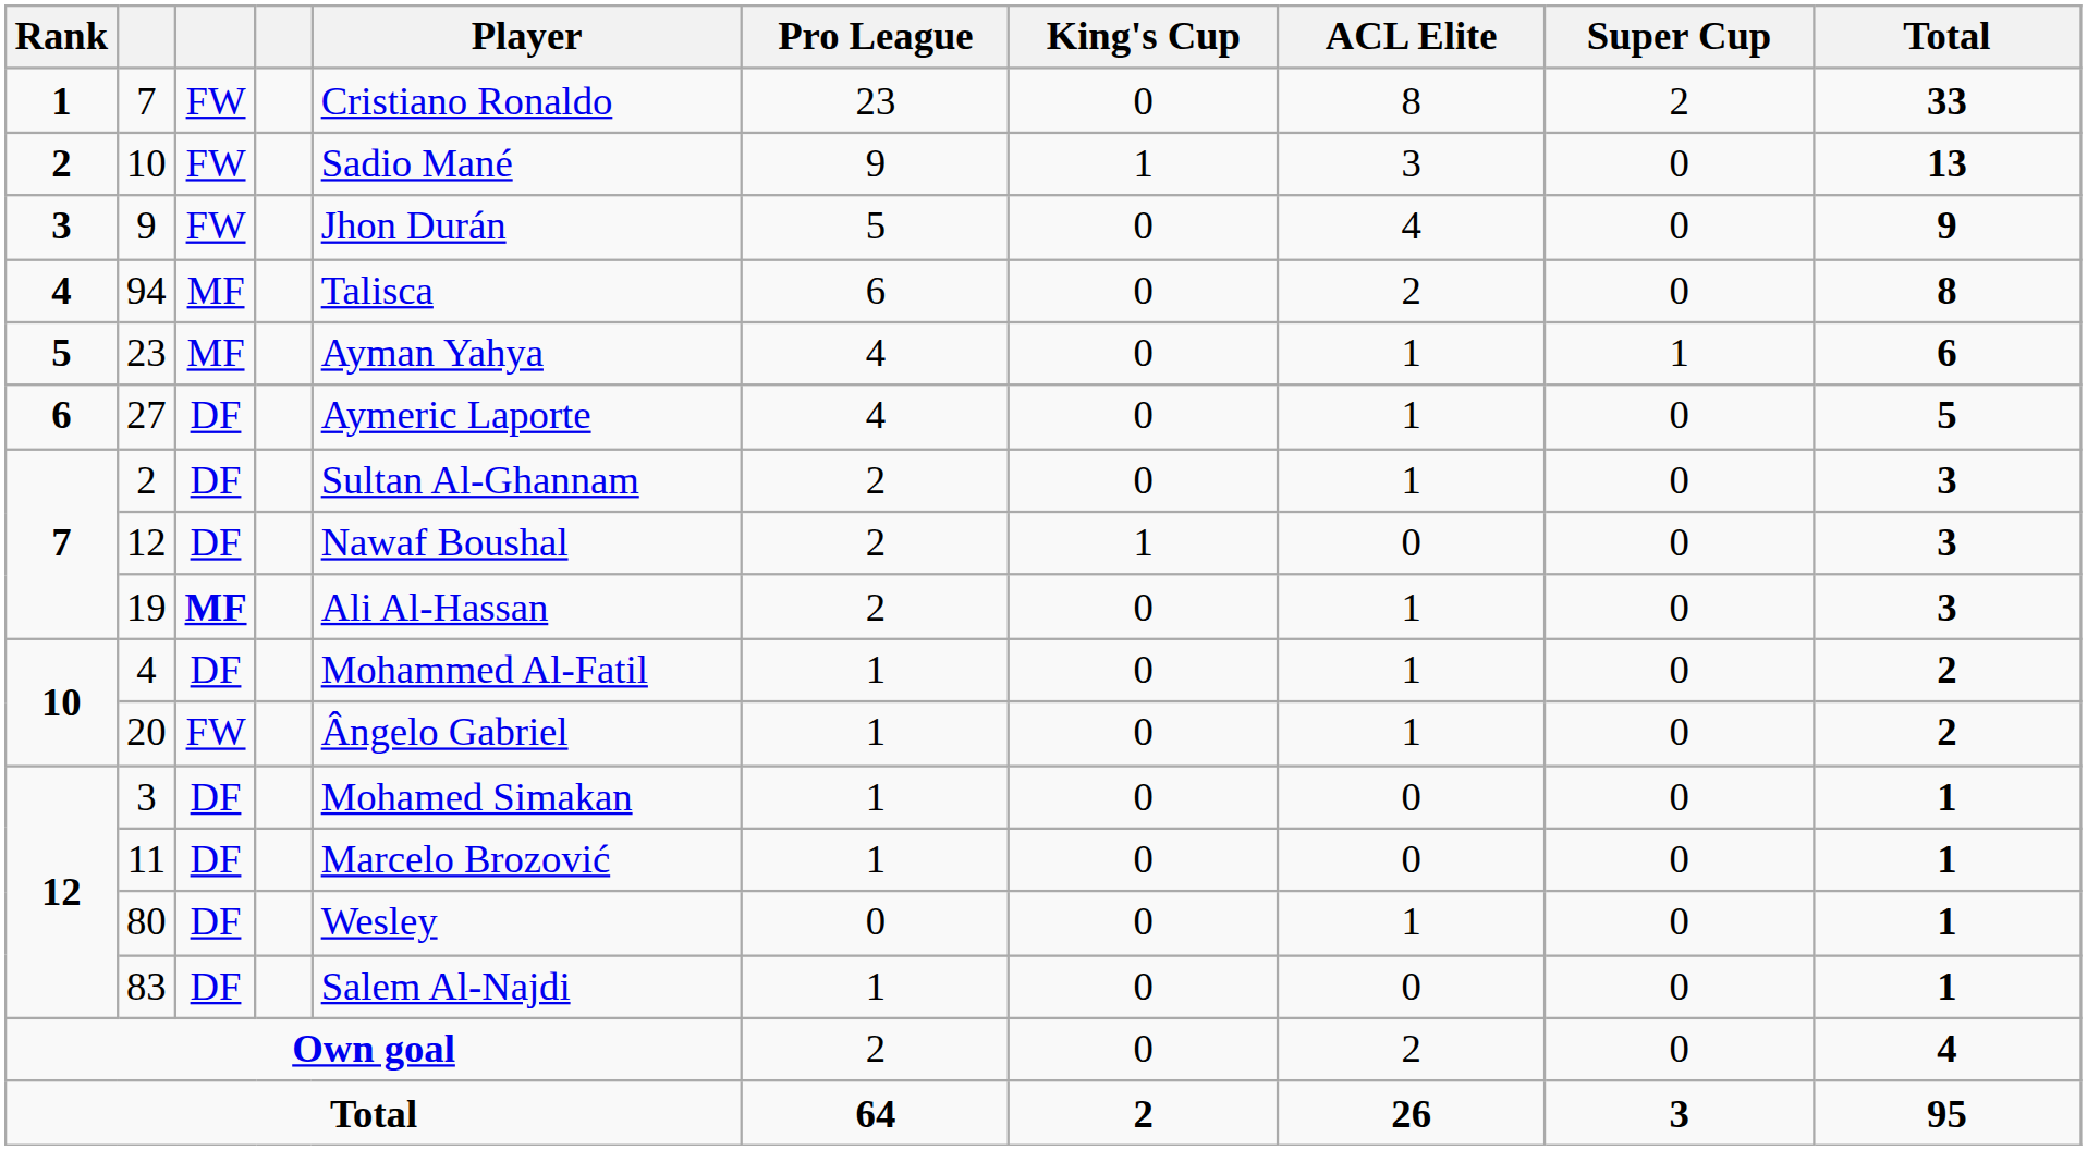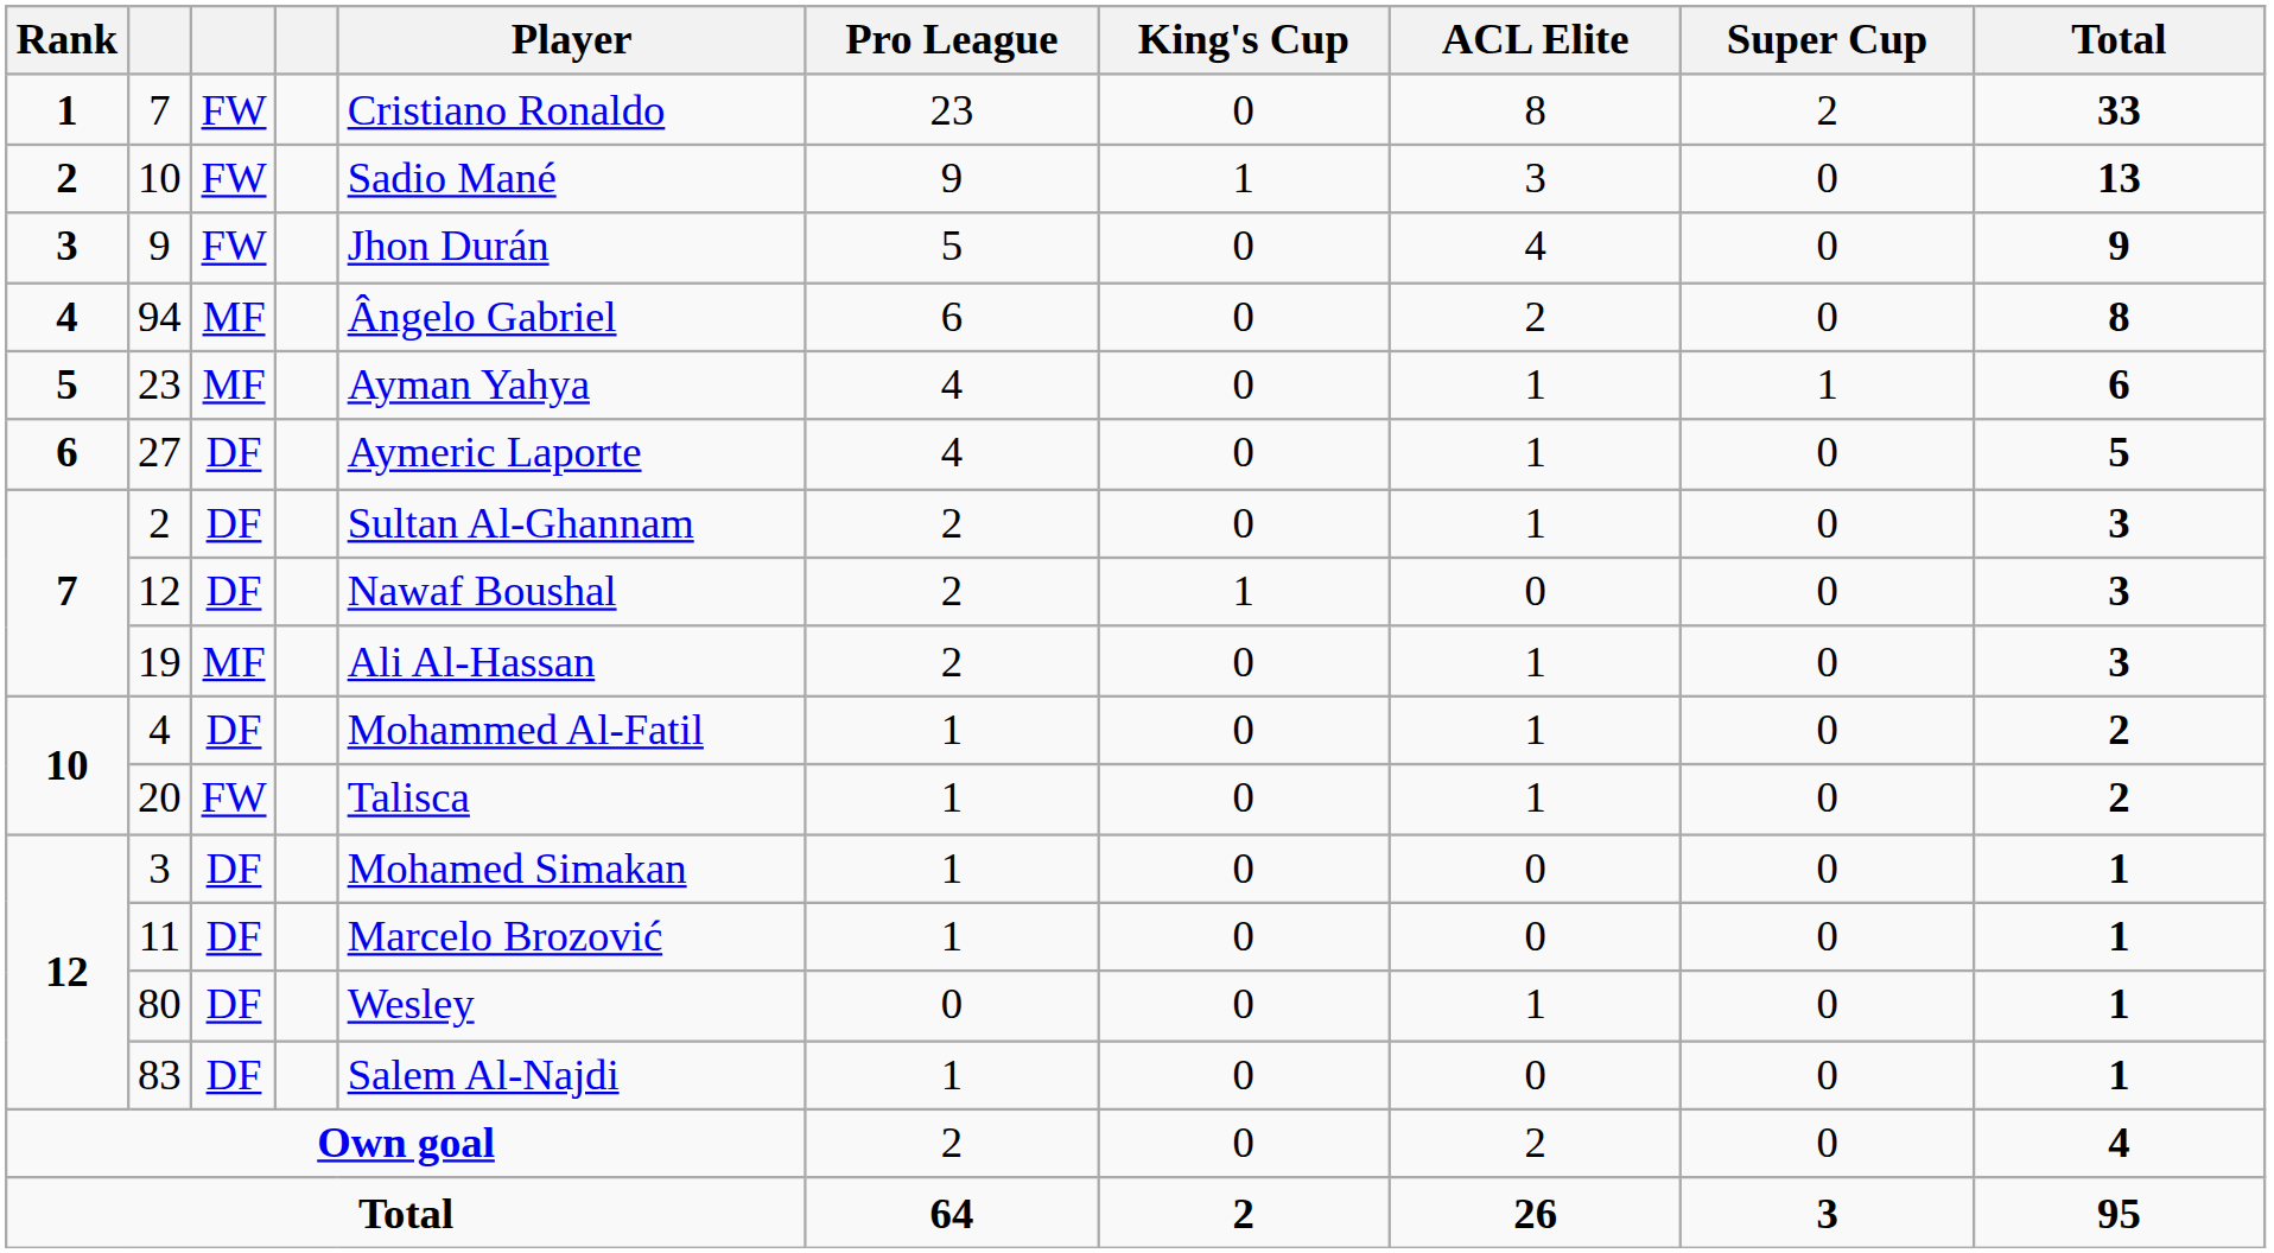 <table class="wikitable" style="text-align:center">
 <tr>
 <th width=15>Rank</th>
 <th width=15></th>
 <th width=15></th>
 <th width=15></th>
 <th width=165>Player</th>
 <th width=100>Pro League</th>
 <th width=100>King's Cup</th>
 <th width=100>ACL Elite</th>
 <th width=100>Super Cup</th>
 <th width=100>Total</th>
 </tr>
 <tr>
 <td><strong>1</strong></td>
 <td>7</td>
 <td><a href='#'>FW</a></td>
 <td></td>
 <td align=left><a href='#'>Cristiano Ronaldo</a></td>
 <td>23</td>
 <td>0</td>
 <td>8</td>
 <td>2</td>
 <td><strong>33</strong></td>
 </tr>
 <tr>
 <td><strong>2</strong></td>
 <td>10</td>
 <td><a href='#'>FW</a></td>
 <td></td>
 <td align=left><a href='#'>Sadio Mané</a></td>
 <td>9</td>
 <td>1</td>
 <td>3</td>
 <td>0</td>
 <td><strong>13</strong></td>
 </tr>
 <tr>
 <td><strong>3</strong></td>
 <td>9</td>
 <td><a href='#'>FW</a></td>
 <td></td>
 <td align=left><a href='#'>Jhon Durán</a></td>
 <td>5</td>
 <td>0</td>
 <td>4</td>
 <td>0</td>
 <td><strong>9</strong></td>
 </tr>
 <tr>
 <td><strong>4</strong></td>
 <td>94</td>
 <td><a href='#'>MF</a></td>
 <td></td>
-<td align=left><a href='#'>Talisca</a></td>
+<td align=left><a href='#'>Ângelo Gabriel</a></td>
 <td>6</td>
 <td>0</td>
 <td>2</td>
 <td>0</td>
 <td><strong>8</strong></td>
 </tr>
 <tr>
 <td><strong>5</strong></td>
 <td>23</td>
 <td><a href='#'>MF</a></td>
 <td></td>
 <td align=left><a href='#'>Ayman Yahya</a></td>
 <td>4</td>
 <td>0</td>
 <td>1</td>
 <td>1</td>
 <td><strong>6</strong></td>
 </tr>
 <tr>
 <td><strong>6</strong></td>
 <td>27</td>
 <td><a href='#'>DF</a></td>
 <td></td>
 <td align=left><a href='#'>Aymeric Laporte</a></td>
 <td>4</td>
 <td>0</td>
 <td>1</td>
 <td>0</td>
 <td><strong>5</strong></td>
 </tr>
 <tr>
 <td rowspan=3><strong>7</strong></td>
 <td>2</td>
 <td><a href='#'>DF</a></td>
 <td></td>
 <td align=left><a href='#'>Sultan Al-Ghannam</a></td>
 <td>2</td>
 <td>0</td>
 <td>1</td>
 <td>0</td>
 <td><strong>3</strong></td>
 </tr>
 <tr>
 <td>12</td>
 <td><a href='#'>DF</a></td>
 <td></td>
 <td align=left><a href='#'>Nawaf Boushal</a></td>
 <td>2</td>
 <td>1</td>
 <td>0</td>
 <td>0</td>
 <td><strong>3</strong></td>
 </tr>
 <tr>
 <td>19</td>
-<td><strong><a href='#'>MF</a></strong></td>
+<td><a href='#'>MF</a></td>
 <td></td>
 <td align=left><a href='#'>Ali Al-Hassan</a></td>
 <td>2</td>
 <td>0</td>
 <td>1</td>
 <td>0</td>
 <td><strong>3</strong></td>
 </tr>
 <tr>
 <td rowspan=2><strong>10</strong></td>
 <td>4</td>
 <td><a href='#'>DF</a></td>
 <td></td>
 <td align=left><a href='#'>Mohammed Al-Fatil</a></td>
 <td>1</td>
 <td>0</td>
 <td>1</td>
 <td>0</td>
 <td><strong>2</strong></td>
 </tr>
 <tr>
 <td>20</td>
 <td><a href='#'>FW</a></td>
 <td></td>
-<td align=left><a href='#'>Ângelo Gabriel</a></td>
+<td align=left><a href='#'>Talisca</a></td>
 <td>1</td>
 <td>0</td>
 <td>1</td>
 <td>0</td>
 <td><strong>2</strong></td>
 </tr>
 <tr>
 <td rowspan=4><strong>12</strong></td>
 <td>3</td>
 <td><a href='#'>DF</a></td>
 <td></td>
 <td align=left><a href='#'>Mohamed Simakan</a></td>
 <td>1</td>
 <td>0</td>
 <td>0</td>
 <td>0</td>
 <td><strong>1</strong></td>
 </tr>
 <tr>
 <td>11</td>
 <td><a href='#'>DF</a></td>
 <td></td>
 <td align=left><a href='#'>Marcelo Brozović</a></td>
 <td>1</td>
 <td>0</td>
 <td>0</td>
 <td>0</td>
 <td><strong>1</strong></td>
 </tr>
 <tr>
 <td>80</td>
 <td><a href='#'>DF</a></td>
 <td></td>
 <td align=left><a href='#'>Wesley</a></td>
 <td>0</td>
 <td>0</td>
 <td>1</td>
 <td>0</td>
 <td><strong>1</strong></td>
 </tr>
 <tr>
 <td>83</td>
 <td><a href='#'>DF</a></td>
 <td></td>
 <td align=left><a href='#'>Salem Al-Najdi</a></td>
 <td>1</td>
 <td>0</td>
 <td>0</td>
 <td>0</td>
 <td><strong>1</strong></td>
 </tr>
 <tr>
 <td colspan=5><strong><a href='#'>Own goal</a></strong></td>
 <td>2</td>
 <td>0</td>
 <td>2</td>
 <td>0</td>
 <td><strong>4</strong></td>
 </tr>
 <tr>
 <td colspan=5><strong>Total</strong></td>
 <td><strong>64</strong></td>
 <td><strong>2</strong></td>
 <td><strong>26</strong></td>
 <td><strong>3</strong></td>
 <td><strong>95</strong></td>
 </tr>
 </table>
